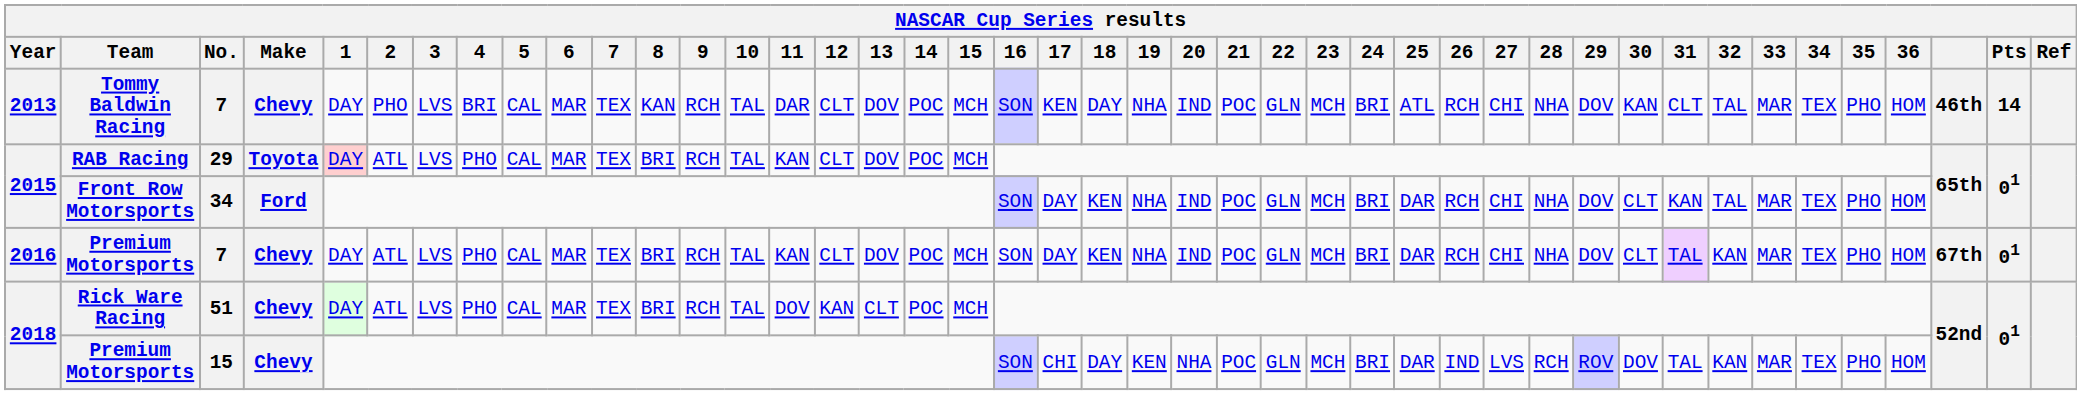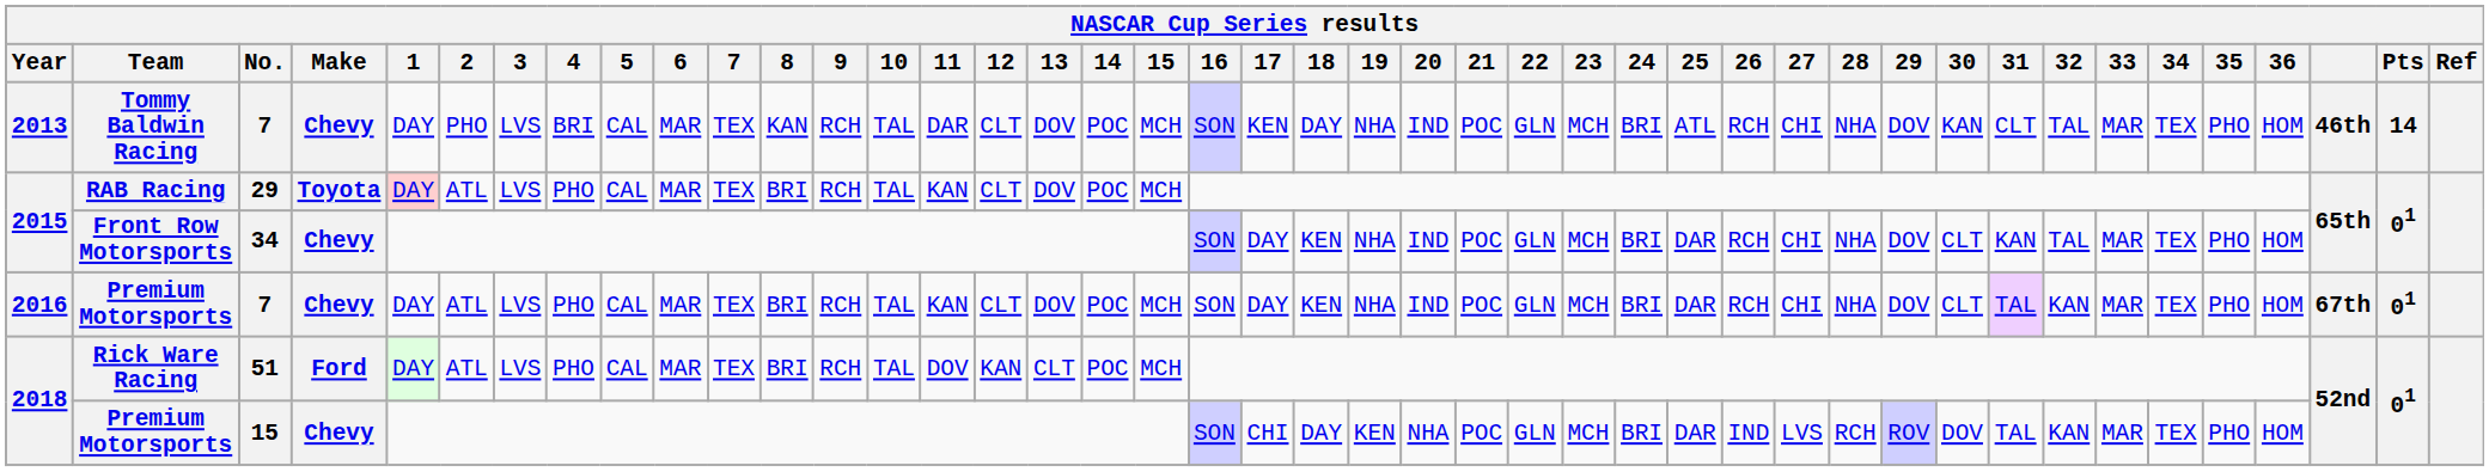 <table class="wikitable" style="text-align:center; font-size:75%">
 <tr>
 <th colspan=45><a href='#'>NASCAR Cup Series</a> results</th>
 </tr>
 <tr>
 <th>Year</th>
 <th>Team</th>
 <th>No.</th>
 <th>Make</th>
 <th>1</th>
 <th>2</th>
 <th>3</th>
 <th>4</th>
 <th>5</th>
 <th>6</th>
 <th>7</th>
 <th>8</th>
 <th>9</th>
 <th>10</th>
 <th>11</th>
 <th>12</th>
 <th>13</th>
 <th>14</th>
 <th>15</th>
 <th>16</th>
 <th>17</th>
 <th>18</th>
 <th>19</th>
 <th>20</th>
 <th>21</th>
 <th>22</th>
 <th>23</th>
 <th>24</th>
 <th>25</th>
 <th>26</th>
 <th>27</th>
 <th>28</th>
 <th>29</th>
 <th>30</th>
 <th>31</th>
 <th>32</th>
 <th>33</th>
 <th>34</th>
 <th>35</th>
 <th>36</th>
 <th></th>
 <th>Pts</th>
 <th>Ref</th>
 </tr>
 <tr>
 <th><a href='#'>2013</a></th>
 <th><a href='#'>Tommy Baldwin Racing</a></th>
 <th>7</th>
 <th><a href='#'>Chevy</a></th>
 <td><a href='#'>DAY</a></td>
 <td><a href='#'>PHO</a></td>
 <td><a href='#'>LVS</a></td>
 <td><a href='#'>BRI</a></td>
 <td><a href='#'>CAL</a></td>
 <td><a href='#'>MAR</a></td>
 <td><a href='#'>TEX</a></td>
 <td><a href='#'>KAN</a></td>
 <td><a href='#'>RCH</a></td>
 <td><a href='#'>TAL</a></td>
 <td><a href='#'>DAR</a></td>
 <td><a href='#'>CLT</a></td>
 <td><a href='#'>DOV</a></td>
 <td><a href='#'>POC</a></td>
 <td><a href='#'>MCH</a></td>
 <td style="background:#CFCFFF;"><a href='#'>SON</a><br></td>
 <td><a href='#'>KEN</a></td>
 <td><a href='#'>DAY</a></td>
 <td><a href='#'>NHA</a></td>
 <td><a href='#'>IND</a></td>
 <td><a href='#'>POC</a></td>
 <td><a href='#'>GLN</a></td>
 <td><a href='#'>MCH</a></td>
 <td><a href='#'>BRI</a></td>
 <td><a href='#'>ATL</a></td>
 <td><a href='#'>RCH</a></td>
 <td><a href='#'>CHI</a></td>
 <td><a href='#'>NHA</a></td>
 <td><a href='#'>DOV</a></td>
 <td><a href='#'>KAN</a></td>
 <td><a href='#'>CLT</a></td>
 <td><a href='#'>TAL</a></td>
 <td><a href='#'>MAR</a></td>
 <td><a href='#'>TEX</a></td>
 <td><a href='#'>PHO</a></td>
 <td><a href='#'>HOM</a></td>
 <th>46th</th>
 <th>14</th>
 <th></th>
 </tr>
 <tr>
 <th rowspan=2><a href='#'>2015</a></th>
 <th><a href='#'>RAB Racing</a></th>
 <th>29</th>
 <th><a href='#'>Toyota</a></th>
 <td style="background:#FFCFCF;"><a href='#'>DAY</a><br></td>
 <td><a href='#'>ATL</a></td>
 <td><a href='#'>LVS</a></td>
 <td><a href='#'>PHO</a></td>
 <td><a href='#'>CAL</a></td>
 <td><a href='#'>MAR</a></td>
 <td><a href='#'>TEX</a></td>
 <td><a href='#'>BRI</a></td>
 <td><a href='#'>RCH</a></td>
 <td><a href='#'>TAL</a></td>
 <td><a href='#'>KAN</a></td>
 <td><a href='#'>CLT</a></td>
 <td><a href='#'>DOV</a></td>
 <td><a href='#'>POC</a></td>
 <td><a href='#'>MCH</a></td>
 <td colspan=21></td>
 <th rowspan=2>65th</th>
 <th rowspan=2>0<sup>1</sup></th>
 <th rowspan=2></th>
 </tr>
 <tr>
 <th><a href='#'>Front Row Motorsports</a></th>
 <th>34</th>
-<th><a href='#'>Ford</a></th>
+<th><a href='#'>Chevy</a></th>
 <td colspan=15></td>
 <td style="background:#CFCFFF;"><a href='#'>SON</a><br></td>
 <td><a href='#'>DAY</a></td>
 <td><a href='#'>KEN</a></td>
 <td><a href='#'>NHA</a></td>
 <td><a href='#'>IND</a></td>
 <td><a href='#'>POC</a></td>
 <td><a href='#'>GLN</a></td>
 <td><a href='#'>MCH</a></td>
 <td><a href='#'>BRI</a></td>
 <td><a href='#'>DAR</a></td>
 <td><a href='#'>RCH</a></td>
 <td><a href='#'>CHI</a></td>
 <td><a href='#'>NHA</a></td>
 <td><a href='#'>DOV</a></td>
 <td><a href='#'>CLT</a></td>
 <td><a href='#'>KAN</a></td>
 <td><a href='#'>TAL</a></td>
 <td><a href='#'>MAR</a></td>
 <td><a href='#'>TEX</a></td>
 <td><a href='#'>PHO</a></td>
 <td><a href='#'>HOM</a></td>
 </tr>
 <tr>
 <th><a href='#'>2016</a></th>
 <th><a href='#'>Premium Motorsports</a></th>
 <th>7</th>
 <th><a href='#'>Chevy</a></th>
 <td><a href='#'>DAY</a></td>
 <td><a href='#'>ATL</a></td>
 <td><a href='#'>LVS</a></td>
 <td><a href='#'>PHO</a></td>
 <td><a href='#'>CAL</a></td>
 <td><a href='#'>MAR</a></td>
 <td><a href='#'>TEX</a></td>
 <td><a href='#'>BRI</a></td>
 <td><a href='#'>RCH</a></td>
 <td><a href='#'>TAL</a></td>
 <td><a href='#'>KAN</a></td>
 <td><a href='#'>CLT</a></td>
 <td><a href='#'>DOV</a></td>
 <td><a href='#'>POC</a></td>
 <td><a href='#'>MCH</a></td>
 <td><a href='#'>SON</a></td>
 <td><a href='#'>DAY</a></td>
 <td><a href='#'>KEN</a></td>
 <td><a href='#'>NHA</a></td>
 <td><a href='#'>IND</a></td>
 <td><a href='#'>POC</a></td>
 <td><a href='#'>GLN</a></td>
 <td><a href='#'>MCH</a></td>
 <td><a href='#'>BRI</a></td>
 <td><a href='#'>DAR</a></td>
 <td><a href='#'>RCH</a></td>
 <td><a href='#'>CHI</a></td>
 <td><a href='#'>NHA</a></td>
 <td><a href='#'>DOV</a></td>
 <td><a href='#'>CLT</a></td>
 <td style="background:#EFCFFF;"><a href='#'>TAL</a><br></td>
 <td><a href='#'>KAN</a></td>
 <td><a href='#'>MAR</a></td>
 <td><a href='#'>TEX</a></td>
 <td><a href='#'>PHO</a></td>
 <td><a href='#'>HOM</a></td>
 <th>67th</th>
 <th>0<sup>1</sup></th>
 <th></th>
 </tr>
 <tr>
 <th rowspan=2><a href='#'>2018</a></th>
 <th><a href='#'>Rick Ware Racing</a></th>
 <th>51</th>
-<th><a href='#'>Chevy</a></th>
+<th><a href='#'>Ford</a></th>
 <td style="background:#DFFFDF;"><a href='#'>DAY</a><br></td>
 <td><a href='#'>ATL</a></td>
 <td><a href='#'>LVS</a></td>
 <td><a href='#'>PHO</a></td>
 <td><a href='#'>CAL</a></td>
 <td><a href='#'>MAR</a></td>
 <td><a href='#'>TEX</a></td>
 <td><a href='#'>BRI</a></td>
 <td><a href='#'>RCH</a></td>
 <td><a href='#'>TAL</a></td>
 <td><a href='#'>DOV</a></td>
 <td><a href='#'>KAN</a></td>
 <td><a href='#'>CLT</a></td>
 <td><a href='#'>POC</a></td>
 <td><a href='#'>MCH</a></td>
 <td colspan=21></td>
 <th rowspan=2>52nd</th>
 <th rowspan=2>0<sup>1</sup></th>
 <th rowspan=2></th>
 </tr>
 <tr>
 <th><a href='#'>Premium Motorsports</a></th>
 <th>15</th>
 <th><a href='#'>Chevy</a></th>
 <td colspan=15></td>
 <td style="background:#CFCFFF;"><a href='#'>SON</a><br></td>
 <td><a href='#'>CHI</a></td>
 <td><a href='#'>DAY</a></td>
 <td><a href='#'>KEN</a></td>
 <td><a href='#'>NHA</a></td>
 <td><a href='#'>POC</a></td>
 <td><a href='#'>GLN</a></td>
 <td><a href='#'>MCH</a></td>
 <td><a href='#'>BRI</a></td>
 <td><a href='#'>DAR</a></td>
 <td><a href='#'>IND</a></td>
 <td><a href='#'>LVS</a></td>
 <td><a href='#'>RCH</a></td>
 <td style="background:#CFCFFF;"><a href='#'>ROV</a><br></td>
 <td><a href='#'>DOV</a></td>
 <td><a href='#'>TAL</a></td>
 <td><a href='#'>KAN</a></td>
 <td><a href='#'>MAR</a></td>
 <td><a href='#'>TEX</a></td>
 <td><a href='#'>PHO</a></td>
 <td><a href='#'>HOM</a></td>
 </tr>
 </table>
